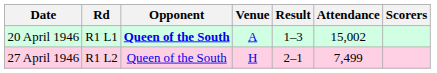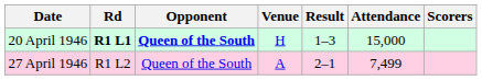 <table class="wikitable sortable" style="font-size:95%; text-align:center">
 <tr>
 <th>Date</th>
 <th>Rd</th>
 <th>Opponent</th>
 <th>Venue</th>
 <th>Result</th>
 <th>Attendance</th>
 <th>Scorers</th>
 </tr>
 <tr bgcolor = "#d0ffe3">
 <td>20 April 1946</td>
-<td>R1 L1</td>
+<td><strong>R1 L1</strong></td>
 <td><strong><a href='#'>Queen of the South</a></strong></td>
-<td><a href='#'>A</a></td>
+<td><a href='#'>H</a></td>
 <td>1–3</td>
-<td>15,002</td>
+<td>15,000</td>
 <td></td>
 </tr>
 <tr bgcolor = "#ffd0e3">
 <td>27 April 1946</td>
 <td>R1 L2</td>
 <td><a href='#'>Queen of the South</a></td>
-<td><a href='#'>H</a></td>
+<td><a href='#'>A</a></td>
 <td>2–1</td>
 <td>7,499</td>
 <td></td>
 </tr>
 </table>
